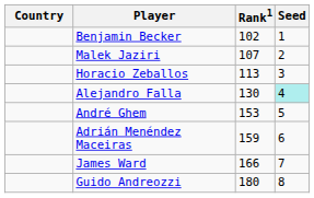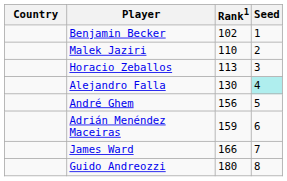 <table class="sortable wikitable">
 <tr>
 <th width="70">Country</th>
 <th width="175">Player</th>
 <th>Rank<sup>1</sup></th>
 <th>Seed</th>
 </tr>
 <tr>
 <td></td>
 <td><a href='#'>Benjamin Becker</a></td>
 <td>102</td>
 <td>1</td>
 </tr>
 <tr>
 <td></td>
 <td><a href='#'>Malek Jaziri</a></td>
-<td>107</td>
+<td>110</td>
 <td>2</td>
 </tr>
 <tr>
 <td></td>
 <td><a href='#'>Horacio Zeballos</a></td>
 <td>113</td>
 <td>3</td>
 </tr>
 <tr>
 <td></td>
 <td><a href='#'>Alejandro Falla</a></td>
 <td>130</td>
 <td style="background: paleturquoise;">4</td>
 </tr>
 <tr>
 <td></td>
 <td><a href='#'>André Ghem</a></td>
-<td>153</td>
+<td>156</td>
 <td>5</td>
 </tr>
 <tr>
 <td></td>
 <td><a href='#'>Adrián Menéndez Maceiras</a></td>
 <td>159</td>
 <td>6</td>
 </tr>
 <tr>
 <td></td>
 <td><a href='#'>James Ward</a></td>
 <td>166</td>
 <td>7</td>
 </tr>
 <tr>
 <td></td>
 <td><a href='#'>Guido Andreozzi</a></td>
 <td>180</td>
 <td>8</td>
 </tr>
 </table>
